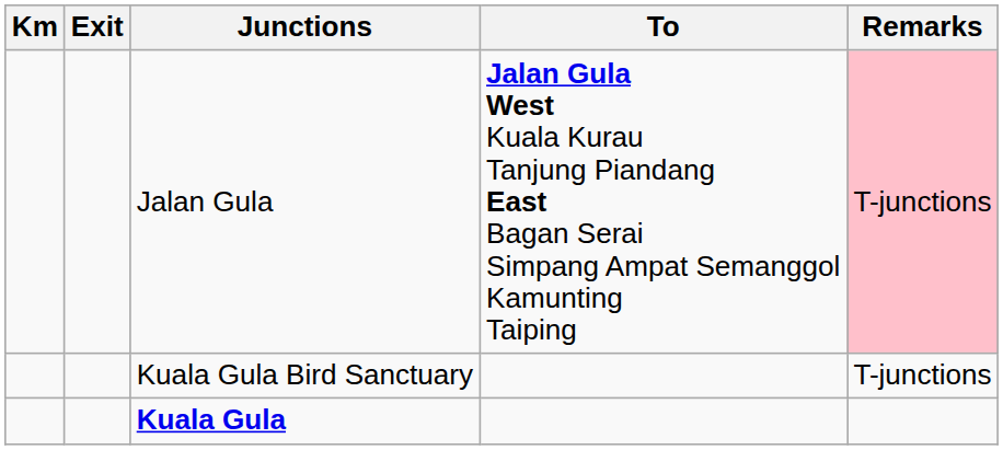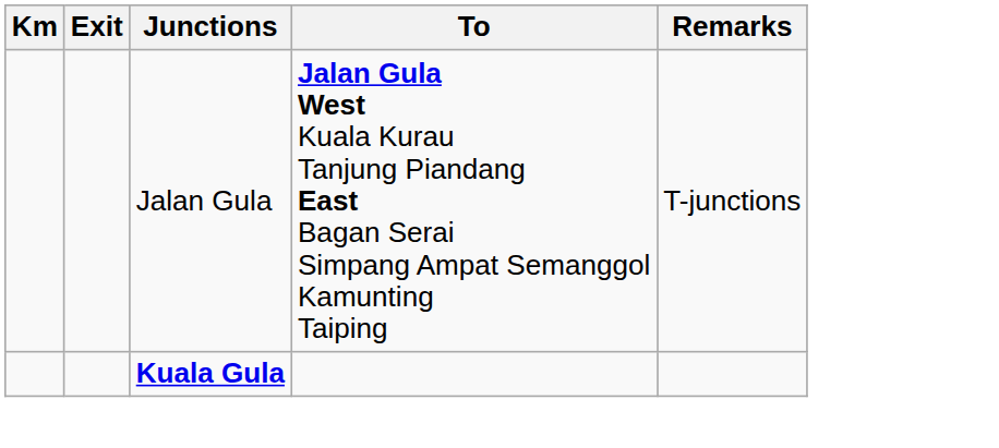 <table class="wikitable">
 <tr>
 <th>Km</th>
 <th>Exit</th>
 <th>Junctions</th>
 <th>To</th>
 <th>Remarks</th>
 </tr>
 <tr>
 <td></td>
 <td></td>
 <td>Jalan Gula</td>
 <td> <strong><a href='#'>Jalan Gula</a></strong><br><strong>West</strong><br>Kuala Kurau<br>Tanjung Piandang<br><strong>East</strong><br>Bagan Serai<br>Simpang Ampat Semanggol<br>Kamunting<br>Taiping</td>
-<td style="background: pink;">T-junctions</td>
-</tr>
-<tr>
-<td></td>
-<td></td>
-<td>Kuala Gula Bird Sanctuary</td>
-<td>  </td>
 <td>T-junctions</td>
 </tr>
 <tr>
 <td></td>
 <td></td>
 <td><strong><a href='#'>Kuala Gula</a></strong></td>
 <td></td>
 <td></td>
 </tr>
 </table>
